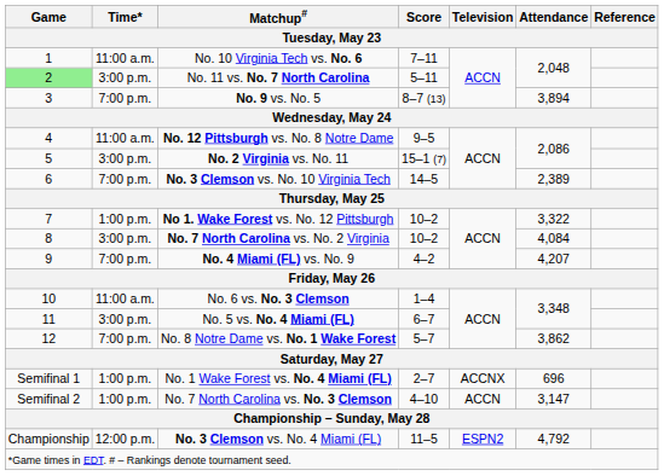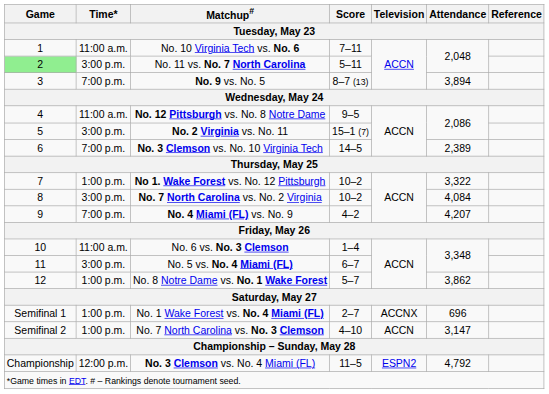 <table class="wikitable" style="font-size: 95%">
 <tr align="center">
 <th>Game</th>
 <th>Time*</th>
 <th>Matchup<sup>#</sup></th>
 <th>Score</th>
 <th>Television</th>
 <th>Attendance</th>
 <th>Reference</th>
 </tr>
 <tr>
 <th colspan=8>Tuesday, May 23</th>
 </tr>
 <tr>
 <td style="text-align:center;">1</td>
 <td style="text-align:center;">11:00 a.m.</td>
 <td style="text-align:center;">No. 10 <a href='#'>Virginia Tech</a> vs. <strong>No. 6 </strong></td>
 <td style="text-align:center;">7–11</td>
 <td rowspan=3 style="text-align:center;"><a href='#'>ACCN</a></td>
 <td rowspan=2 style="text-align:center;">2,048</td>
 <td style="text-align:center;"></td>
 </tr>
 <tr>
 <td style="background: lightgreen; text-align:center;">2</td>
 <td style="text-align:center;">3:00 p.m.</td>
 <td style="text-align:center;">No. 11  vs. <strong>No. 7 <a href='#'>North Carolina</a></strong></td>
 <td style="text-align:center;">5–11</td>
 <td style="text-align:center;"></td>
 </tr>
 <tr>
 <td style="text-align:center;">3</td>
 <td style="text-align:center;">7:00 p.m.</td>
 <td style="text-align:center;"><strong>No. 9 </strong> vs. No. 5 </td>
 <td style="text-align:center;">8–7 <small>(13)</small></td>
 <td style="text-align:center;">3,894</td>
 <td style="text-align:center;"></td>
 </tr>
 <tr>
 <th colspan=7>Wednesday, May 24</th>
 </tr>
 <tr>
 <td style="text-align:center;">4</td>
 <td style="text-align:center;">11:00 a.m.</td>
 <td style="text-align:center;"><strong>No. 12 <a href='#'>Pittsburgh</a></strong> vs. No. 8 <a href='#'>Notre Dame</a></td>
 <td style="text-align:center;">9–5</td>
 <td rowspan=3 style="text-align:center;">ACCN</td>
 <td rowspan=2 style="text-align:center;">2,086</td>
 <td style="text-align:center;"></td>
 </tr>
 <tr>
 <td style="text-align:center;">5</td>
 <td style="text-align:center;">3:00 p.m.</td>
 <td style="text-align:center;"><strong>No. 2 <a href='#'>Virginia</a></strong> vs. No. 11 </td>
 <td style="text-align:center;">15–1 <small>(7)</small></td>
 <td style="text-align:center;"></td>
 </tr>
 <tr>
 <td style="text-align:center;">6</td>
 <td style="text-align:center;">7:00 p.m.</td>
 <td style="text-align:center;"><strong>No. 3 <a href='#'>Clemson</a></strong> vs. No. 10 <a href='#'>Virginia Tech</a></td>
 <td style="text-align:center;">14–5</td>
 <td style="text-align:center;">2,389</td>
 <td style="text-align:center;"></td>
 </tr>
 <tr>
 <th colspan=7>Thursday, May 25</th>
 </tr>
 <tr>
 <td style="text-align:center;">7</td>
 <td style="text-align:center;">1:00 p.m.</td>
 <td style="text-align:center;"><strong>No 1. <a href='#'>Wake Forest</a></strong> vs. No. 12 <a href='#'>Pittsburgh</a></td>
 <td style="text-align:center;">10–2</td>
 <td rowspan=3 style="text-align:center;">ACCN</td>
 <td style="text-align:center;">3,322</td>
 <td style="text-align:center;"></td>
 </tr>
 <tr>
 <td style="text-align:center;">8</td>
 <td style="text-align:center;">3:00 p.m.</td>
 <td style="text-align:center;"><strong>No. 7 <a href='#'>North Carolina</a></strong> vs. No. 2 <a href='#'>Virginia</a></td>
 <td style="text-align:center;">10–2</td>
 <td style="text-align:center;">4,084</td>
 <td style="text-align:center;"></td>
 </tr>
 <tr>
 <td style="text-align:center;">9</td>
 <td style="text-align:center;">7:00 p.m.</td>
 <td style="text-align:center;"><strong>No. 4 <a href='#'>Miami (FL)</a></strong> vs. No. 9 </td>
 <td style="text-align:center;">4–2</td>
 <td style="text-align:center;">4,207</td>
 <td style="text-align:center;"></td>
 </tr>
 <tr>
 <th colspan=7>Friday, May 26</th>
 </tr>
 <tr>
 <td style="text-align:center;">10</td>
 <td style="text-align:center;">11:00 a.m.</td>
 <td style="text-align:center;">No. 6  vs. <strong>No. 3 <a href='#'>Clemson</a></strong></td>
 <td style="text-align:center;">1–4</td>
 <td rowspan=3 style="text-align:center;">ACCN</td>
 <td rowspan=2 style="text-align:center;">3,348</td>
 <td style="text-align:center;"></td>
 </tr>
 <tr>
 <td style="text-align:center;">11</td>
 <td style="text-align:center;">3:00 p.m.</td>
 <td style="text-align:center;">No. 5  vs. <strong>No. 4 <a href='#'>Miami (FL)</a></strong></td>
 <td style="text-align:center;">6–7</td>
 <td style="text-align:center;"></td>
 </tr>
 <tr>
 <td style="text-align:center;">12</td>
-<td style="text-align:center;">7:00 p.m.</td>
+<td style="text-align:center;">1:00 p.m.</td>
 <td style="text-align:center;">No. 8 <a href='#'>Notre Dame</a> vs. <strong>No. 1 <a href='#'>Wake Forest</a></strong></td>
 <td style="text-align:center;">5–7</td>
 <td style="text-align:center;">3,862</td>
 <td style="text-align:center;"></td>
 </tr>
 <tr>
 <th colspan=7>Saturday, May 27</th>
 </tr>
 <tr>
 <td style="text-align:center;">Semifinal 1</td>
 <td style="text-align:center;">1:00 p.m.</td>
 <td style="text-align:center;">No. 1 <a href='#'>Wake Forest</a> vs. <strong>No. 4 <a href='#'>Miami (FL)</a></strong></td>
 <td style="text-align:center;">2–7</td>
 <td style="text-align:center;">ACCNX</td>
 <td style="text-align:center;">696</td>
 <td style="text-align:center;"></td>
 </tr>
 <tr>
 <td style="text-align:center;">Semifinal 2</td>
 <td style="text-align:center;">1:00 p.m.</td>
 <td style="text-align:center;">No. 7 <a href='#'>North Carolina</a> vs. <strong>No. 3 <a href='#'>Clemson</a></strong></td>
 <td style="text-align:center;">4–10</td>
 <td style="text-align:center;">ACCN</td>
 <td style="text-align:center;">3,147</td>
 <td style="text-align:center;"></td>
 </tr>
 <tr>
 <th colspan=7>Championship – Sunday, May 28</th>
 </tr>
 <tr>
 <td style="text-align:center;">Championship</td>
 <td style="text-align:center;">12:00 p.m.</td>
 <td style="text-align:center;"><strong>No. 3 <a href='#'>Clemson</a></strong> vs. No. 4 <a href='#'>Miami (FL)</a></td>
 <td style="text-align:center;">11–5</td>
 <td style="text-align:center;"><a href='#'>ESPN2</a></td>
 <td style="text-align:center;">4,792</td>
 <td style="text-align:center;"></td>
 </tr>
 <tr>
 <td colspan=7><small>*Game times in <a href='#'>EDT</a>. # – Rankings denote tournament seed.</small></td>
 </tr>
 </table>
